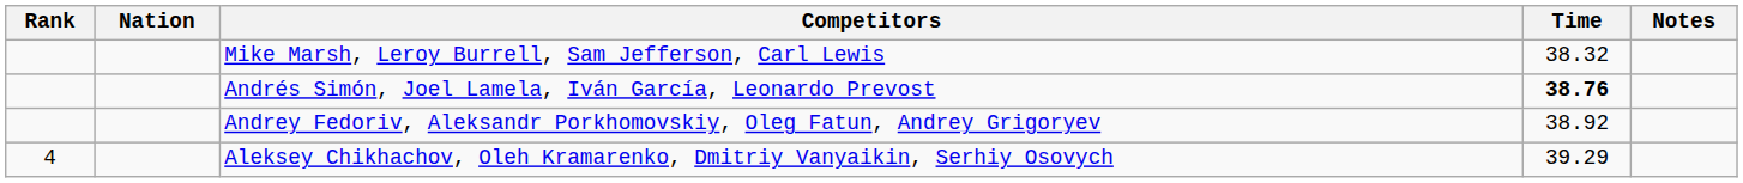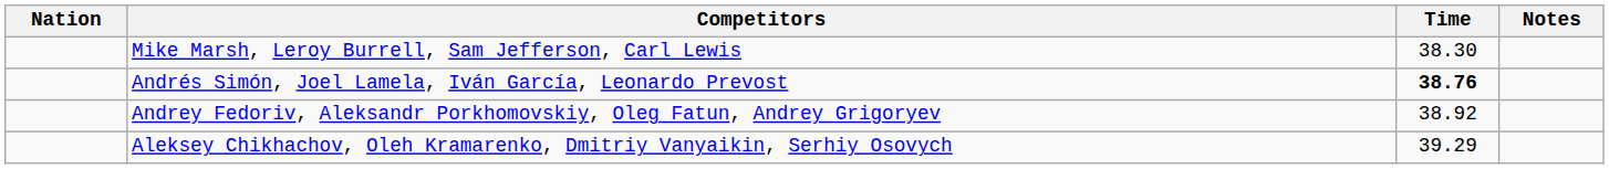 <table class="wikitable sortable" width=80% style="text-align:center; font-size:95%">
 <tr>
-<th>Rank</th>
 <th>Nation</th>
 <th>Competitors</th>
 <th>Time</th>
 <th>Notes</th>
 </tr>
 <tr>
-<td></td>
 <td align=left></td>
 <td align=left><a href='#'>Mike Marsh</a>, <a href='#'>Leroy Burrell</a>, <a href='#'>Sam Jefferson</a>, <a href='#'>Carl Lewis</a></td>
-<td>38.32</td>
+<td>38.30</td>
 <td></td>
 </tr>
 <tr>
-<td></td>
 <td align=left></td>
 <td align=left><a href='#'>Andrés Simón</a>, <a href='#'>Joel Lamela</a>, <a href='#'>Iván García</a>, <a href='#'>Leonardo Prevost</a></td>
 <td><strong>38.76</strong></td>
 <td></td>
 </tr>
 <tr>
-<td></td>
 <td align=left></td>
 <td align=left><a href='#'>Andrey Fedoriv</a>, <a href='#'>Aleksandr Porkhomovskiy</a>, <a href='#'>Oleg Fatun</a>, <a href='#'>Andrey Grigoryev</a></td>
 <td>38.92</td>
 <td></td>
 </tr>
 <tr>
-<td>4</td>
 <td align=left></td>
 <td align=left><a href='#'>Aleksey Chikhachov</a>, <a href='#'>Oleh Kramarenko</a>, <a href='#'>Dmitriy Vanyaikin</a>, <a href='#'>Serhiy Osovych</a></td>
 <td>39.29</td>
 <td></td>
 </tr>
 </table>
